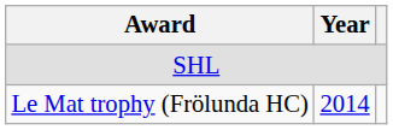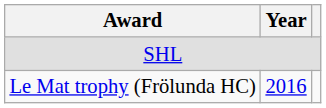 <table class="wikitable">
 <tr>
 <th>Award</th>
 <th>Year</th>
 <th></th>
 </tr>
 <tr ALIGN="center" bgcolor="#e0e0e0">
 <td colspan="3"><a href='#'>SHL</a></td>
 </tr>
 <tr>
 <td><a href='#'>Le Mat trophy</a> (Frölunda HC)</td>
-<td><a href='#'>2014</a></td>
+<td><a href='#'>2016</a></td>
 <td></td>
 </tr>
 </table>
